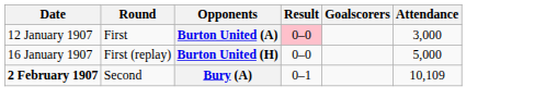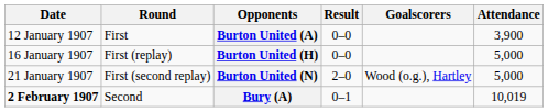 <table class="wikitable plainrowheaders sortable">
 <tr>
 <th scope=col>Date</th>
 <th scope=col>Round</th>
 <th scope=col>Opponents</th>
 <th scope=col>Result</th>
 <th scope=col class=unsortable>Goalscorers</th>
 <th scope=col>Attendance</th>
 </tr>
 <tr>
 <td>12 January 1907</td>
 <td>First</td>
 <th scope=row><a href='#'>Burton United</a> (A)</th>
-<td align=center style="background: pink;">0–0</td>
+<td align=center>0–0</td>
 <td></td>
-<td align=center>3,000</td>
+<td align=center>3,900</td>
 </tr>
 <tr>
 <td>16 January 1907</td>
 <td>First (replay)</td>
 <th scope=row><a href='#'>Burton United</a> (H)</th>
 <td align=center>0–0</td>
 <td></td>
 <td align=center>5,000</td>
 </tr>
 <tr>
+<td>21 January 1907</td>
+<td>First (second replay)</td>
+<th scope=row><a href='#'>Burton United</a> (N)</th>
+<td align=center>2–0</td>
+<td>Wood (o.g.), <a href='#'>Hartley</a></td>
+<td align=center>5,000</td>
+</tr>
+<tr>
 <td><strong>2 February 1907</strong></td>
 <td>Second</td>
 <th scope=row><a href='#'>Bury</a> (A)</th>
 <td align=center>0–1</td>
 <td></td>
-<td align=center>10,109</td>
+<td align=center>10,019</td>
 </tr>
 </table>
